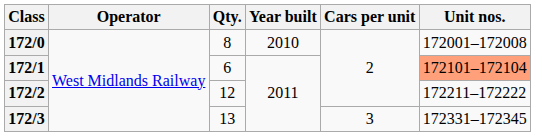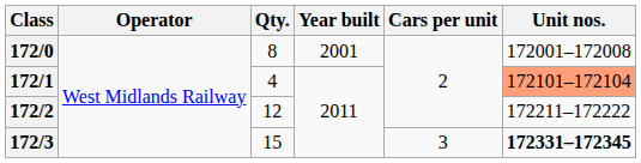 <table class="wikitable">
 <tr>
 <th>Class</th>
 <th>Operator</th>
 <th>Qty.</th>
 <th>Year built</th>
 <th>Cars per unit</th>
 <th>Unit nos.</th>
 </tr>
 <tr>
 <th>172/0</th>
 <td rowspan=4><a href='#'>West Midlands Railway</a></td>
 <td align=center>8</td>
-<td align=center>2010</td>
+<td align=center>2001</td>
 <td rowspan=3 align=center>2</td>
 <td>172001–172008</td>
 </tr>
 <tr>
 <th>172/1</th>
-<td align=center>6</td>
+<td align=center>4</td>
 <td align=center rowspan=3>2011</td>
 <td style="background: lightsalmon;">172101–172104</td>
 </tr>
 <tr>
 <th>172/2</th>
 <td align=center>12</td>
 <td>172211–172222</td>
 </tr>
 <tr>
 <th>172/3</th>
-<td align=center>13</td>
+<td align=center>15</td>
 <td align=center>3</td>
-<td>172331–172345</td>
+<td><strong>172331–172345</strong></td>
 </tr>
 </table>
